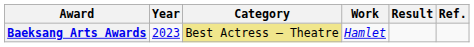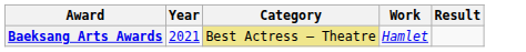 <table class="wikitable plainrowheaders">
 <tr>
 <th scope="col">Award</th>
 <th scope="col">Year</th>
 <th scope="col">Category</th>
 <th scope="col">Work</th>
 <th scope="col">Result</th>
-<th scope="col" class="unsortable">Ref.</th>
 </tr>
 <tr>
 <th scope="row"><a href='#'>Baeksang Arts Awards</a></th>
-<td><a href='#'>2023</a></td>
+<td><a href='#'>2021</a></td>
 <td style="background: khaki;">Best Actress – Theatre</td>
 <td><em><a href='#'>Hamlet</a></em></td>
 <td></td>
-<td></td>
 </tr>
 </table>
